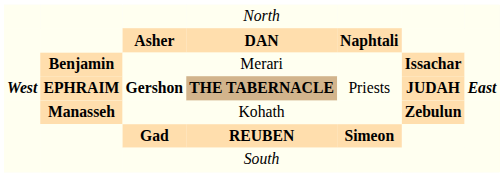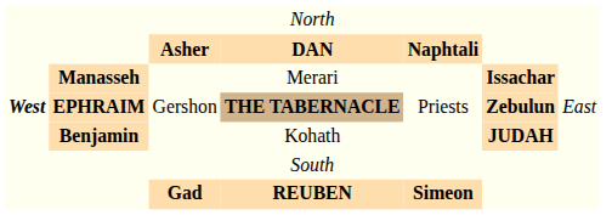 <table class="wikitable" align=left style="text-align:center; border:1px white;">
 <tr>
 <td style="border:1px white; background:Ivory;"></td>
 <td style="border:1px white; background:Ivory;"></td>
 <td style="border:1px white; background:Ivory;"></td>
 <td style="border:1px white; background:Ivory;"><em>North</em></td>
 <td style="border:1px white; background:Ivory;"></td>
 <td style="border:1px white; background:Ivory;"></td>
 <td style="border:1px white; background:Ivory;"></td>
 </tr>
 <tr style="border:1px white; background:Ivory;">
 <td style="border:1px white; background:Ivory;"></td>
 <td style="border:1px white; background:Ivory;"></td>
 <td style="border:1px white; background:Navajowhite;"><strong>Asher</strong></td>
 <td style="border:1px white; background:Navajowhite;"><strong>DAN</strong></td>
 <td style="border:1px white; background:Navajowhite;"><strong>Naphtali</strong></td>
 <td style="border:1px white; background:Ivory;"></td>
 <td style="border:1px white; background:Ivory;"></td>
 </tr>
 <tr style="border:1px white; background:Ivory;" |>
 <td style="border:1px white; background:Ivory;"></td>
-<td style="border:1px white; background:Navajowhite;"><strong>Benjamin</strong></td>
+<td style="border:1px white; background:Navajowhite;"><strong>Manasseh</strong></td>
 <td style="border:1px white; background:Ivory;"></td>
 <td style="border:1px white; background:Ivory;">Merari</td>
 <td style="border:1px white; background:Ivory;"></td>
 <td style="border:1px white; background:Navajowhite;"><strong>Issachar</strong></td>
 <td style="border:1px white; background:Ivory;"></td>
 </tr>
 <tr style="border:1px white; background:Ivory;" |>
 <td style="border:1px white; background:Ivory;"><strong><em>West</em></strong></td>
 <td style="border:1px white; background:Navajowhite;"><strong>EPHRAIM</strong></td>
-<td style="border:1px white; background:Ivory;"><strong>Gershon</strong></td>
+<td style="border:1px white; background:Ivory;">Gershon</td>
 <td style="border:1px white; background:tan;"><strong>THE TABERNACLE</strong></td>
 <td style="border:1px white; background:Ivory;">Priests</td>
-<td style="border:1px white; background:Navajowhite;"><strong>JUDAH</strong></td>
-<td style="border:1px white; background:Ivory;"><strong><em>East</em></strong></td>
+<td style="border:1px white; background:Navajowhite;"><strong>Zebulun</strong></td>
+<td style="border:1px white; background:Ivory;"><em>East</em></td>
 </tr>
 <tr style="border:1px white; background:Ivory;" |>
 <td style="border:1px white; background:Ivory;"></td>
-<td style="border:1px white; background:Navajowhite;"><strong>Manasseh</strong></td>
+<td style="border:1px white; background:Navajowhite;"><strong>Benjamin</strong></td>
 <td style="border:1px white; background:Ivory;"></td>
 <td style="border:1px white; background:Ivory;">Kohath</td>
 <td style="border:1px white; background:Ivory;"></td>
-<td style="border:1px white; background:Navajowhite;"><strong>Zebulun</strong></td>
+<td style="border:1px white; background:Navajowhite;"><strong>JUDAH</strong></td>
+<td style="border:1px white; background:Ivory;"></td>
+</tr>
+<tr style="border:1px white; background:Ivory;" |>
+<td style="border:1px white; background:Ivory;"></td>
+<td style="border:1px white; background:Ivory;"></td>
+<td style="border:1px white; background:Ivory;"></td>
+<td style="border:1px white; background:Ivory;"><em>South</em></td>
+<td style="border:1px white; background:Ivory;"></td>
+<td style="border:1px white; background:Ivory;"></td>
 <td style="border:1px white; background:Ivory;"></td>
 </tr>
 <tr style="border:1px white; background:Ivory;" |>
 <td style="border:1px white; background:Ivory;"></td>
 <td style="border:1px white; background:Ivory;"></td>
 <td style="border:1px white; background:Navajowhite;"><strong>Gad</strong></td>
 <td style="border:1px white; background:Navajowhite;"><strong>REUBEN</strong></td>
 <td style="border:1px white; background:Navajowhite;"><strong>Simeon</strong></td>
 <td style="border:1px white; background:Ivory;"></td>
 <td style="border:1px white; background:Ivory;"></td>
 </tr>
-<tr style="border:1px white; background:Ivory;" |>
-<td style="border:1px white; background:Ivory;"></td>
-<td style="border:1px white; background:Ivory;"></td>
-<td style="border:1px white; background:Ivory;"></td>
-<td style="border:1px white; background:Ivory;"><em>South</em></td>
-<td style="border:1px white; background:Ivory;"></td>
-<td style="border:1px white; background:Ivory;"></td>
-<td style="border:1px white; background:Ivory;"></td>
-</tr>
 </table>
